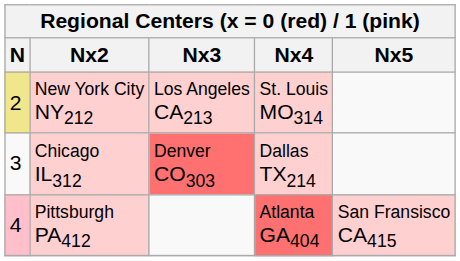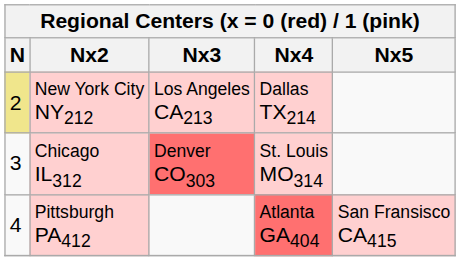 <table class="wikitable" border="1" style="float:right;">
 <tr>
 <th colspan=5>Regional Centers (x = 0 (red) / 1 (pink)</th>
 </tr>
 <tr>
 <th>N</th>
 <th>Nx2</th>
 <th>Nx3</th>
 <th>Nx4</th>
 <th>Nx5</th>
 </tr>
 <tr>
 <td style="background: khaki;">2</td>
 <td style="background:#FFd0d0"><small>New York City</small><br>NY<sub>212</sub></td>
 <td style="background:#FFd0d0"><small>Los Angeles</small><br>CA<sub>213</sub></td>
-<td style="background:#FFd0d0"><small>St. Louis</small><br>MO<sub>314</sub></td>
+<td style="background:#FFd0d0"><small>Dallas</small><br>TX<sub>214</sub></td>
 <td></td>
 </tr>
 <tr>
 <td>3</td>
 <td style="background:#FFd0d0"><small>Chicago</small><br>IL<sub>312</sub></td>
 <td style="background:#FF7070"><small>Denver</small><br>CO<sub>303</sub></td>
-<td style="background:#FFd0d0"><small>Dallas</small><br>TX<sub>214</sub></td>
+<td style="background:#FFd0d0"><small>St. Louis</small><br>MO<sub>314</sub></td>
 <td></td>
 </tr>
 <tr>
-<td style="background: pink;">4</td>
+<td>4</td>
 <td style="background:#FFd0d0"><small>Pittsburgh</small><br>PA<sub>412</sub></td>
 <td></td>
 <td style="background:#FF7070"><small>Atlanta</small><br>GA<sub>404</sub></td>
 <td style="background:#FFd0d0"><small>San Fransisco</small><br>CA<sub>415</sub></td>
 </tr>
 <tr>
 </tr>
 </table>
